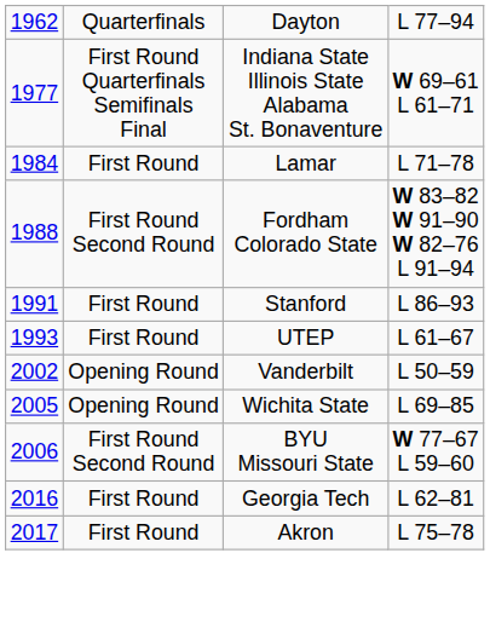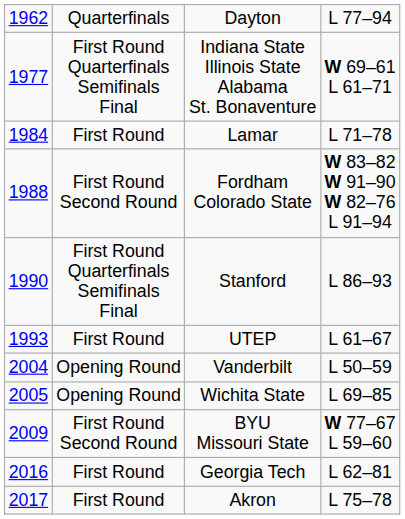 <table class="wikitable">
 <tr align="center">
 <td><a href='#'>1962</a></td>
 <td>Quarterfinals</td>
 <td>Dayton</td>
 <td>L 77–94</td>
 </tr>
 <tr align="center">
 <td><a href='#'>1977</a></td>
 <td>First Round<br>Quarterfinals<br>Semifinals<br>Final</td>
 <td>Indiana State<br>Illinois State<br>Alabama<br>St. Bonaventure</td>
 <td><strong>W</strong> 69–61<br>L 61–71</td>
 </tr>
 <tr align="center">
 <td><a href='#'>1984</a></td>
 <td>First Round</td>
 <td>Lamar</td>
 <td>L 71–78</td>
 </tr>
 <tr align="center">
 <td><a href='#'>1988</a></td>
 <td>First Round<br>Second Round</td>
 <td>Fordham<br>Colorado State</td>
 <td><strong>W</strong> 83–82<br><strong>W</strong> 91–90<br><strong>W</strong> 82–76<br>L 91–94</td>
 </tr>
 <tr align="center">
-<td><a href='#'>1991</a></td>
-<td>First Round</td>
+<td><a href='#'>1990</a></td>
+<td>First Round<br>Quarterfinals<br>Semifinals<br>Final</td>
 <td>Stanford</td>
 <td>L 86–93</td>
 </tr>
 <tr align="center">
 <td><a href='#'>1993</a></td>
 <td>First Round</td>
 <td>UTEP</td>
 <td>L 61–67</td>
 </tr>
 <tr align="center">
-<td><a href='#'>2002</a></td>
+<td><a href='#'>2004</a></td>
 <td>Opening Round</td>
 <td>Vanderbilt</td>
 <td>L 50–59</td>
 </tr>
 <tr align="center">
 <td><a href='#'>2005</a></td>
 <td>Opening Round</td>
 <td>Wichita State</td>
 <td>L 69–85</td>
 </tr>
 <tr align="center">
-<td><a href='#'>2006</a></td>
+<td><a href='#'>2009</a></td>
 <td>First Round<br>Second Round</td>
 <td>BYU<br>Missouri State</td>
 <td><strong>W</strong> 77–67<br>L 59–60</td>
 </tr>
 <tr align="center">
 <td><a href='#'>2016</a></td>
 <td>First Round</td>
 <td>Georgia Tech</td>
 <td>L 62–81</td>
 </tr>
 <tr align="center">
 <td><a href='#'>2017</a></td>
 <td>First Round</td>
 <td>Akron</td>
 <td>L 75–78</td>
 </tr>
 </table>
